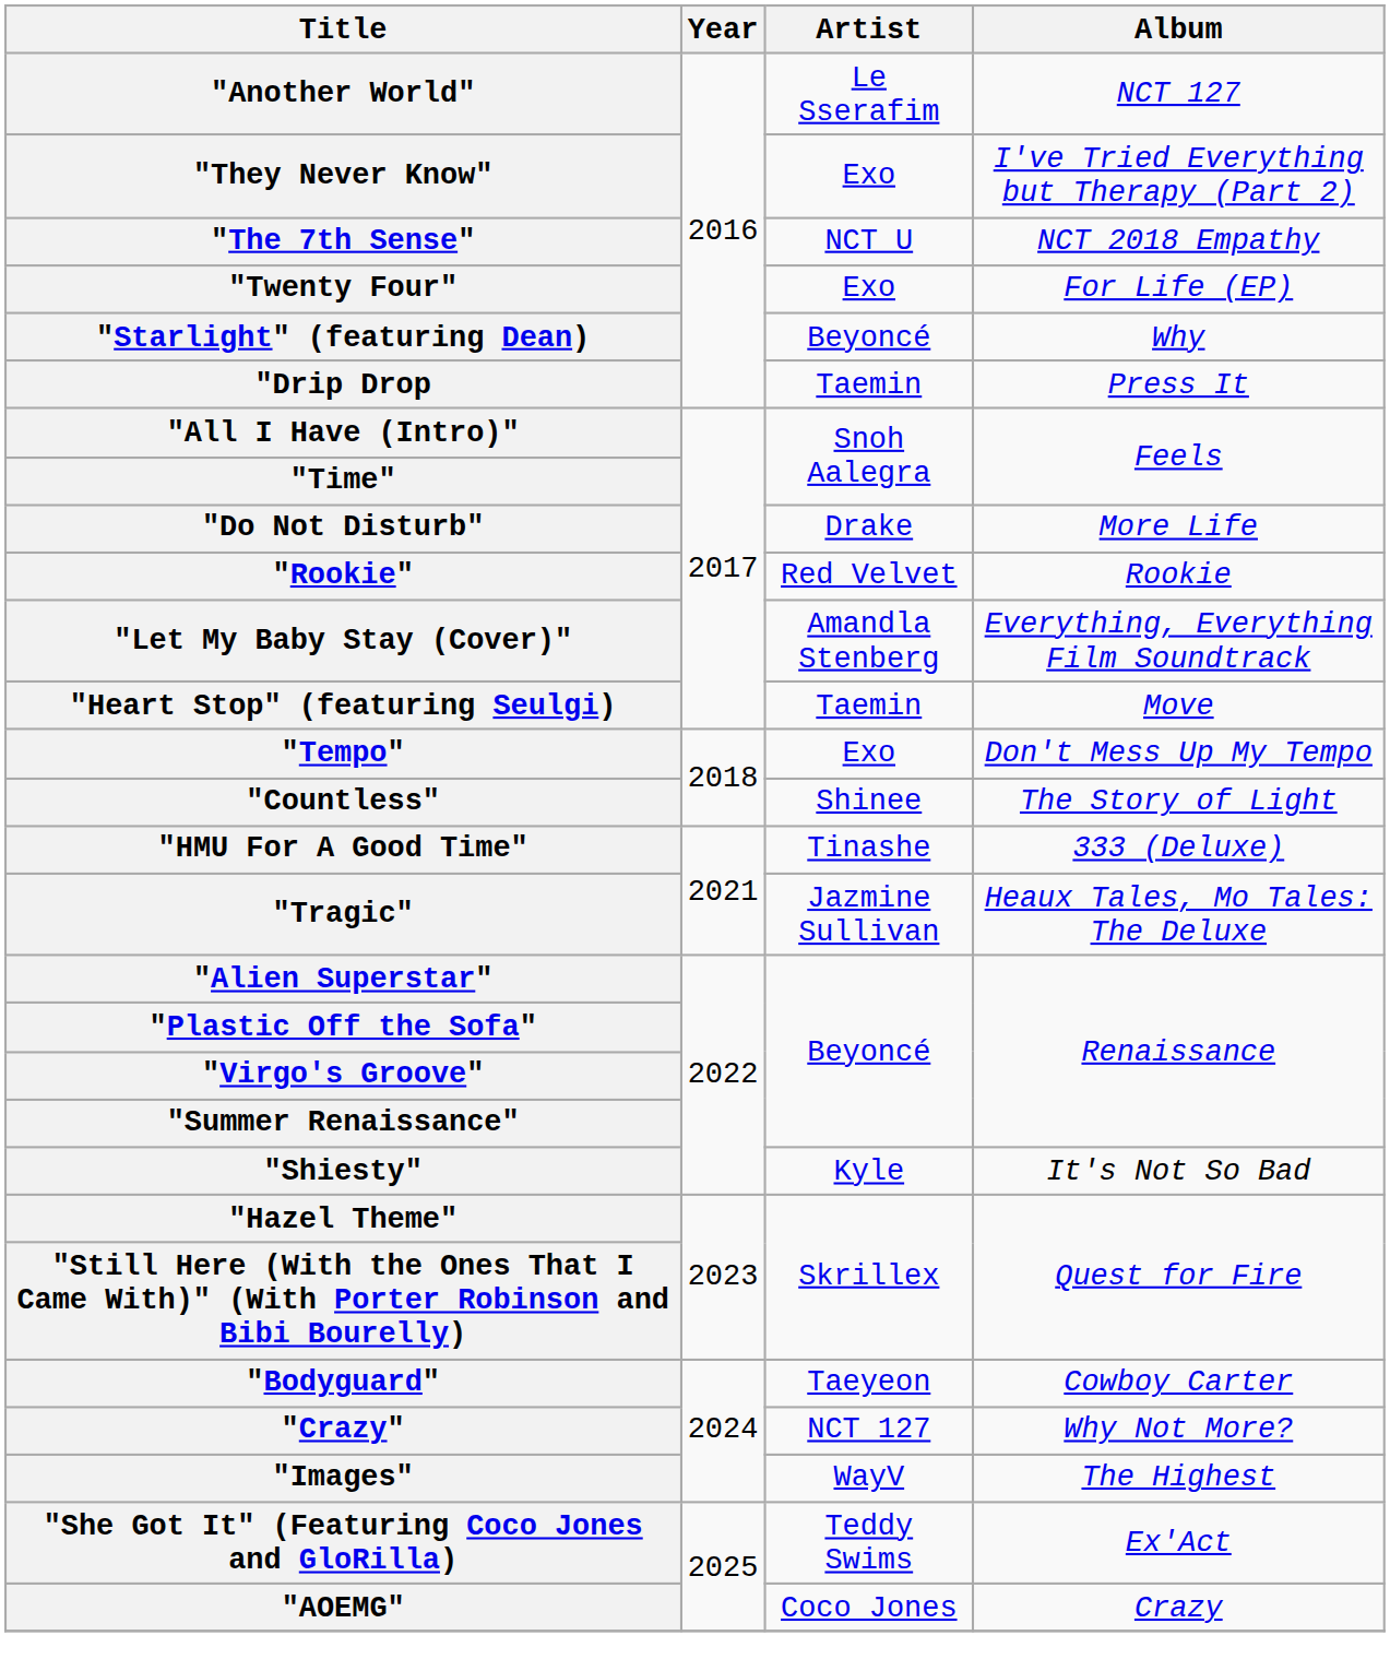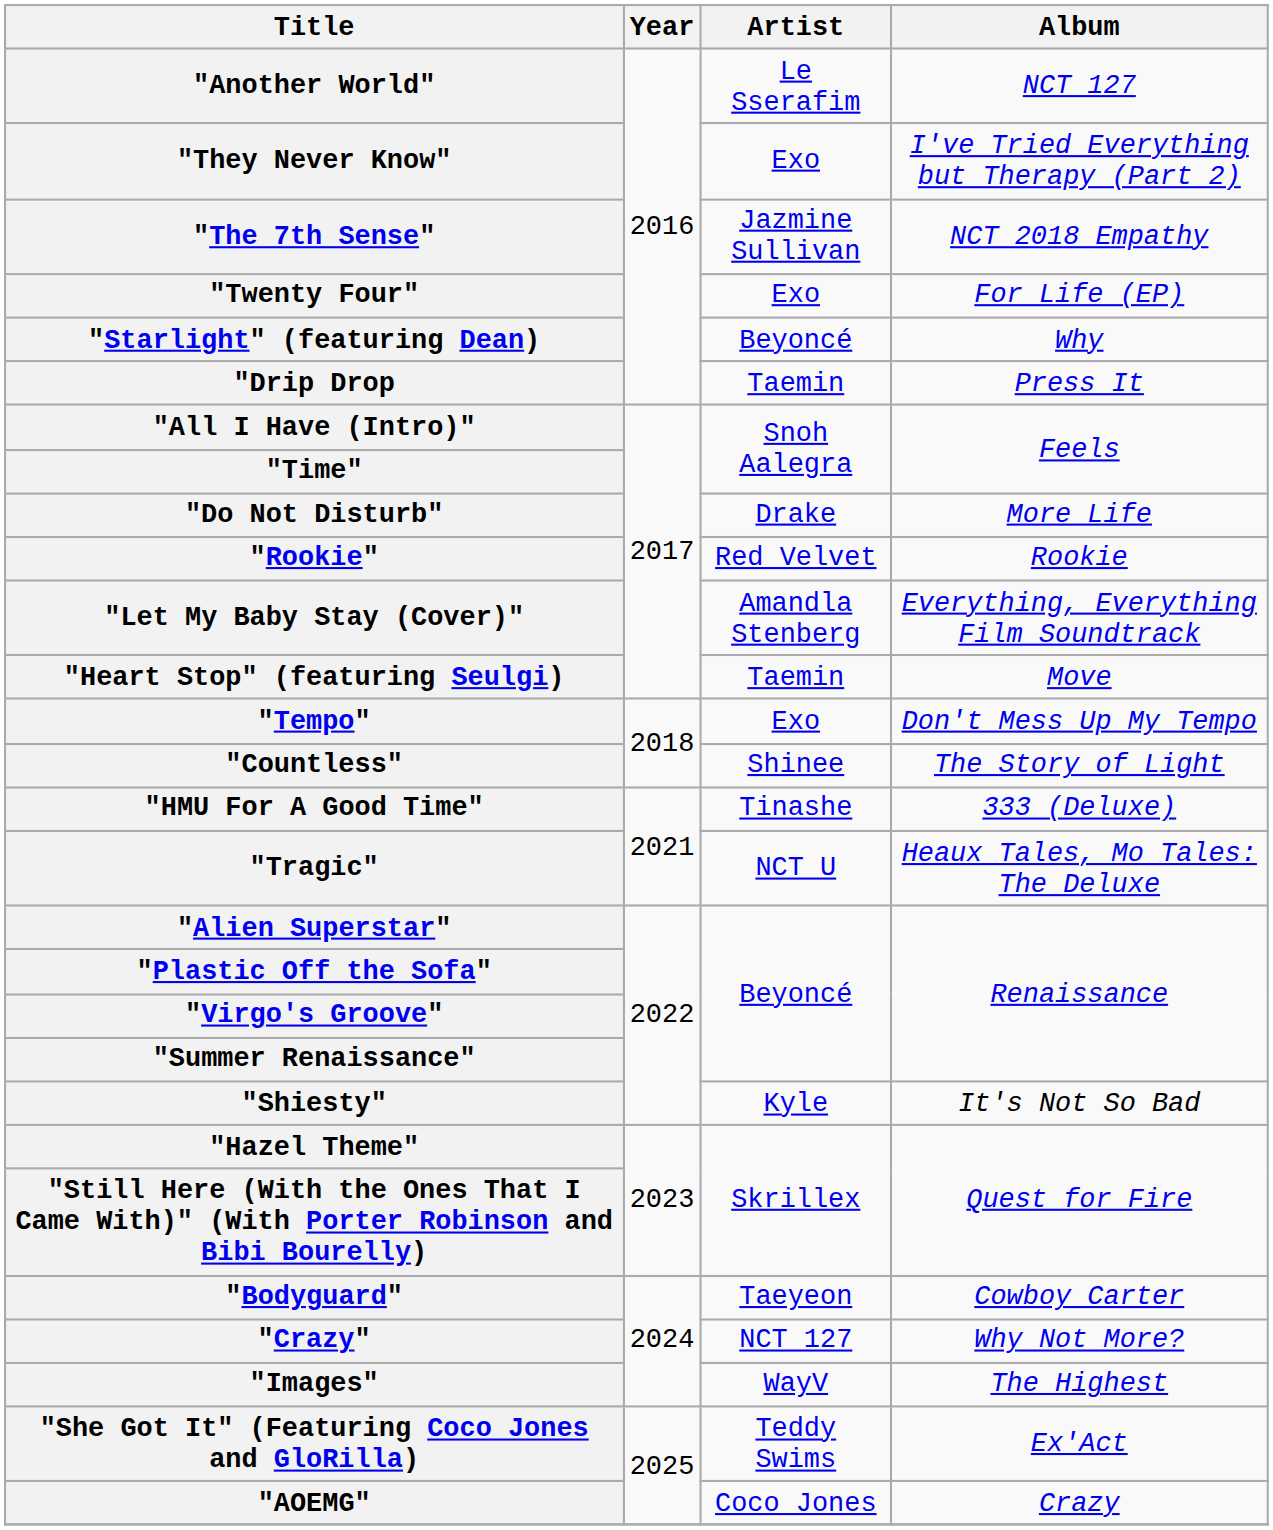 <table class="wikitable plainrowheaders" style="text-align:center;">
 <tr>
 <th scope="col" style="width:22.5em;">Title</th>
 <th scope="col">Year</th>
 <th scope="col">Artist</th>
 <th scope="col">Album</th>
 </tr>
 <tr>
 <th scope="row">"Another World"</th>
 <td rowspan="6">2016</td>
 <td><a href='#'>Le Sserafim</a></td>
 <td><a href='#'><em>NCT 127</em></a></td>
 </tr>
 <tr>
 <th scope="row">"They Never Know"</th>
 <td><a href='#'>Exo</a></td>
 <td><em><a href='#'>I've Tried Everything but Therapy (Part 2)</a></em></td>
 </tr>
 <tr>
 <th scope="row">"<a href='#'>The 7th Sense</a>"</th>
-<td><a href='#'>NCT U</a></td>
+<td><a href='#'>Jazmine Sullivan</a></td>
 <td><em><a href='#'>NCT 2018 Empathy</a></em></td>
 </tr>
 <tr>
 <th scope="row">"Twenty Four"</th>
 <td><a href='#'>Exo</a></td>
 <td><em><a href='#'>For Life (EP)</a></em></td>
 </tr>
 <tr>
 <th scope="row">"<a href='#'>Starlight</a>" (featuring <a href='#'>Dean</a>)</th>
 <td><a href='#'>Beyoncé</a></td>
 <td><em><a href='#'>Why</a></em></td>
 </tr>
 <tr>
 <th scope="row">"Drip Drop</th>
 <td><a href='#'>Taemin</a></td>
 <td><em><a href='#'>Press It</a></em></td>
 </tr>
 <tr>
 <th scope="row">"All I Have (Intro)"</th>
 <td rowspan="6">2017</td>
 <td rowspan="2"><a href='#'>Snoh Aalegra</a></td>
 <td rowspan="2"><em><a href='#'>Feels</a></em></td>
 </tr>
 <tr>
 <th scope="row">"Time"</th>
 </tr>
 <tr>
 <th scope="row">"Do Not Disturb"</th>
 <td><a href='#'>Drake</a></td>
 <td><em><a href='#'>More Life</a></em></td>
 </tr>
 <tr>
 <th scope="row">"<a href='#'>Rookie</a>"</th>
 <td><a href='#'>Red Velvet</a></td>
 <td><em><a href='#'>Rookie</a></em></td>
 </tr>
 <tr>
 <th scope="row">"Let My Baby Stay (Cover)" </th>
 <td><a href='#'>Amandla Stenberg</a></td>
 <td><em><a href='#'>Everything, Everything Film Soundtrack</a></em></td>
 </tr>
 <tr>
 <th scope="row">"Heart Stop" (featuring <a href='#'>Seulgi</a>)</th>
 <td><a href='#'>Taemin</a></td>
 <td><em><a href='#'>Move</a></em></td>
 </tr>
 <tr>
 <th scope="row">"<a href='#'>Tempo</a>"</th>
 <td rowspan="2">2018</td>
 <td><a href='#'>Exo</a></td>
 <td><em><a href='#'>Don't Mess Up My Tempo</a></em></td>
 </tr>
 <tr>
 <th scope="row">"Countless"</th>
 <td><a href='#'>Shinee</a></td>
 <td><em><a href='#'>The Story of Light</a></em></td>
 </tr>
 <tr>
 <th scope="row">"HMU For A Good Time"</th>
 <td rowspan="2">2021</td>
 <td><a href='#'>Tinashe</a></td>
 <td><a href='#'><em>333 (Deluxe)</em></a></td>
 </tr>
 <tr>
 <th scope="row">"Tragic" </th>
-<td><a href='#'>Jazmine Sullivan</a></td>
+<td><a href='#'>NCT U</a></td>
 <td><em><a href='#'>Heaux Tales, Mo Tales: The Deluxe</a></em></td>
 </tr>
 <tr>
 <th scope="row">"<a href='#'>Alien Superstar</a>"</th>
 <td rowspan="5">2022</td>
 <td rowspan="4"><a href='#'>Beyoncé</a></td>
 <td rowspan="4"><a href='#'><em>Renaissance</em></a></td>
 </tr>
 <tr>
 <th scope="row">"<a href='#'>Plastic Off the Sofa</a>"</th>
 </tr>
 <tr>
 <th scope="row">"<a href='#'>Virgo's Groove</a>"</th>
 </tr>
 <tr>
 <th scope="row">"Summer Renaissance"</th>
 </tr>
 <tr>
 <th scope="row">"Shiesty"</th>
 <td><a href='#'>Kyle</a></td>
 <td><em>It's Not So Bad</em></td>
 </tr>
 <tr>
 <th scope="row">"Hazel Theme"</th>
 <td rowspan="2">2023</td>
 <td rowspan="2"><a href='#'>Skrillex</a></td>
 <td rowspan="2"><em><a href='#'>Quest for Fire</a></em></td>
 </tr>
 <tr>
 <th scope="row">"Still Here (With the Ones That I Came With)" (With <a href='#'>Porter Robinson</a> and <a href='#'>Bibi Bourelly</a>)</th>
 </tr>
 <tr>
 <th scope="row">"<a href='#'>Bodyguard</a>"</th>
 <td rowspan="3">2024</td>
 <td><a href='#'>Taeyeon</a></td>
 <td><em><a href='#'>Cowboy Carter</a></em></td>
 </tr>
 <tr>
 <th scope="row">"<a href='#'>Crazy</a>"</th>
 <td><a href='#'>NCT 127</a></td>
 <td><em><a href='#'>Why Not More?</a></em></td>
 </tr>
 <tr>
 <th scope="row">"Images"</th>
 <td><a href='#'>WayV</a></td>
 <td><em><a href='#'>The Highest</a></em></td>
 </tr>
 <tr>
 <th scope="row">"She Got It" (Featuring <a href='#'>Coco Jones</a> and <a href='#'>GloRilla</a>)</th>
 <td rowspan="2">2025</td>
 <td><a href='#'>Teddy Swims</a></td>
 <td><em><a href='#'>Ex'Act</a></em></td>
 </tr>
 <tr>
 <th scope="row">"AOEMG"</th>
 <td><a href='#'>Coco Jones</a></td>
 <td><em><a href='#'>Crazy</a></em></td>
 </tr>
 <tr>
 </tr>
 </table>
